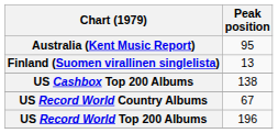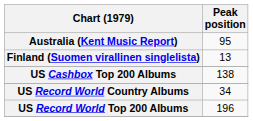 <table class="wikitable sortable plainrowheaders">
 <tr>
 <th scope="col">Chart (1979)</th>
 <th scope="col">Peak<br>position</th>
 </tr>
 <tr>
 <th scope= row>Australia (<a href='#'>Kent Music Report</a>)</th>
 <td align="center">95</td>
 </tr>
 <tr>
 <th scope= row>Finland (<a href='#'>Suomen virallinen singlelista</a>)</th>
 <td align="center">13</td>
 </tr>
 <tr>
 </tr>
 <tr>
 </tr>
 <tr>
 </tr>
 <tr>
 <th scope= row>US <em><a href='#'>Cashbox</a></em> Top 200 Albums</th>
 <td align="center">138</td>
 </tr>
 <tr>
 </tr>
 <tr>
 <th scope= row>US <em><a href='#'>Record World</a></em> Country Albums</th>
-<td align="center">67</td>
+<td align="center">34</td>
 </tr>
 <tr>
 <th scope= row>US <em><a href='#'>Record World</a></em> Top 200 Albums</th>
 <td align="center">196</td>
 </tr>
 <tr>
 </tr>
 </table>
